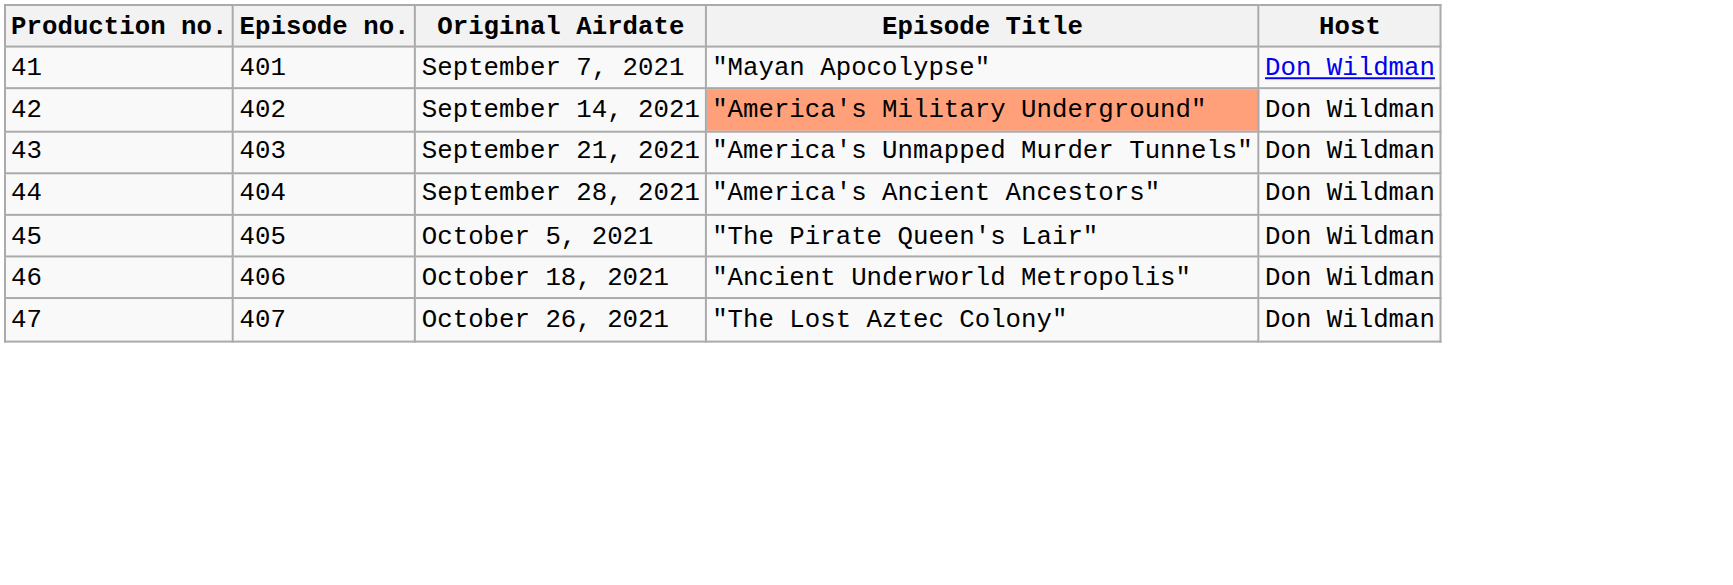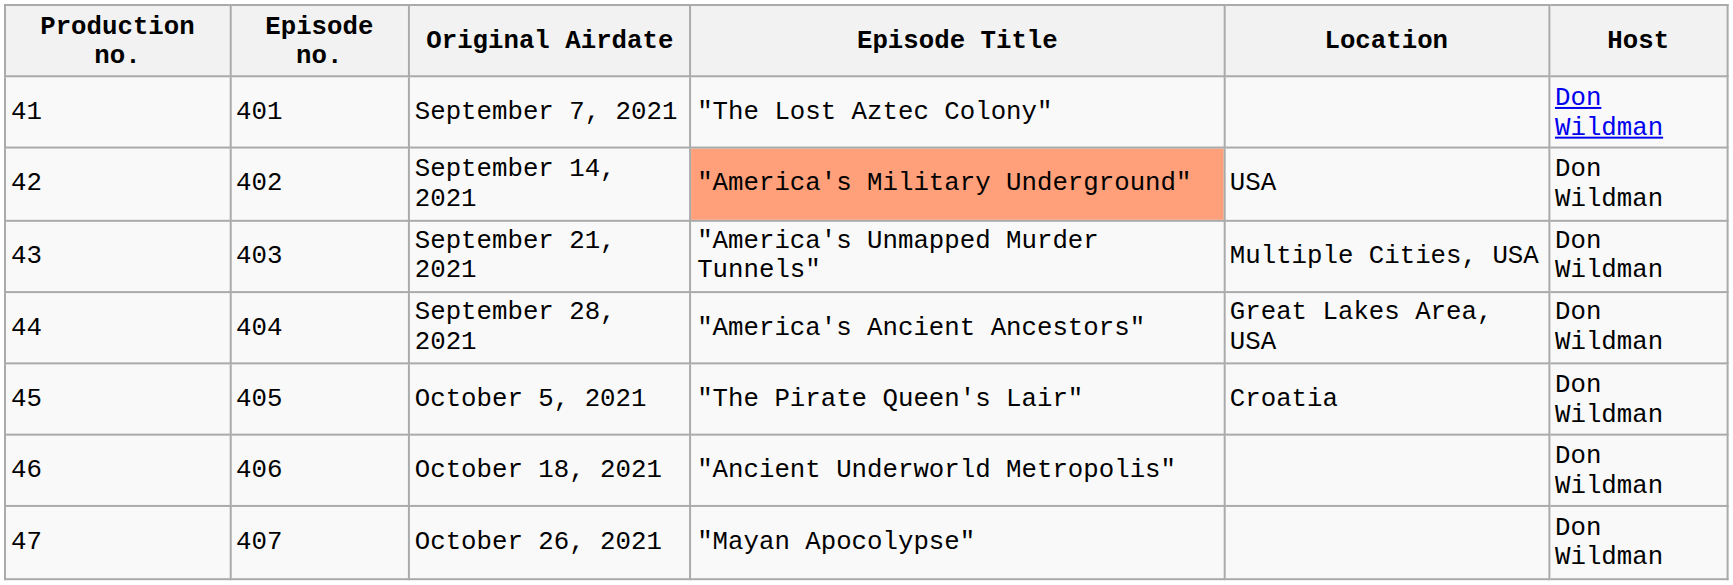 <table class="wikitable sortable">
 <tr>
 <th>Production no.</th>
 <th>Episode no.</th>
 <th>Original Airdate</th>
 <th>Episode Title</th>
+<th>Location</th>
 <th>Host</th>
 </tr>
 <tr>
 <td>41</td>
 <td>401</td>
 <td>September 7, 2021</td>
-<td>"Mayan Apocolypse"</td>
+<td>"The Lost Aztec Colony"</td>
+<td></td>
 <td><a href='#'>Don Wildman</a></td>
 </tr>
 <tr>
 <td>42</td>
 <td>402</td>
 <td>September 14, 2021</td>
 <td style="background: lightsalmon;">"America's Military Underground"</td>
+<td>USA</td>
 <td>Don Wildman</td>
 </tr>
 <tr>
 <td>43</td>
 <td>403</td>
 <td>September 21, 2021</td>
 <td>"America's Unmapped Murder Tunnels"</td>
+<td>Multiple Cities, USA</td>
 <td>Don Wildman</td>
 </tr>
 <tr>
 <td>44</td>
 <td>404</td>
 <td>September 28, 2021</td>
 <td>"America's Ancient Ancestors"</td>
+<td>Great Lakes Area, USA</td>
 <td>Don Wildman</td>
 </tr>
 <tr>
 <td>45</td>
 <td>405</td>
 <td>October 5, 2021</td>
 <td>"The Pirate Queen's Lair"</td>
+<td>Croatia</td>
 <td>Don Wildman</td>
 </tr>
 <tr>
 <td>46</td>
 <td>406</td>
 <td>October 18, 2021</td>
 <td>"Ancient Underworld Metropolis"</td>
+<td></td>
 <td>Don Wildman</td>
 </tr>
 <tr>
 <td>47</td>
 <td>407</td>
 <td>October 26, 2021</td>
-<td>"The Lost Aztec Colony"</td>
+<td>"Mayan Apocolypse"</td>
+<td></td>
 <td>Don Wildman</td>
 </tr>
 </table>
